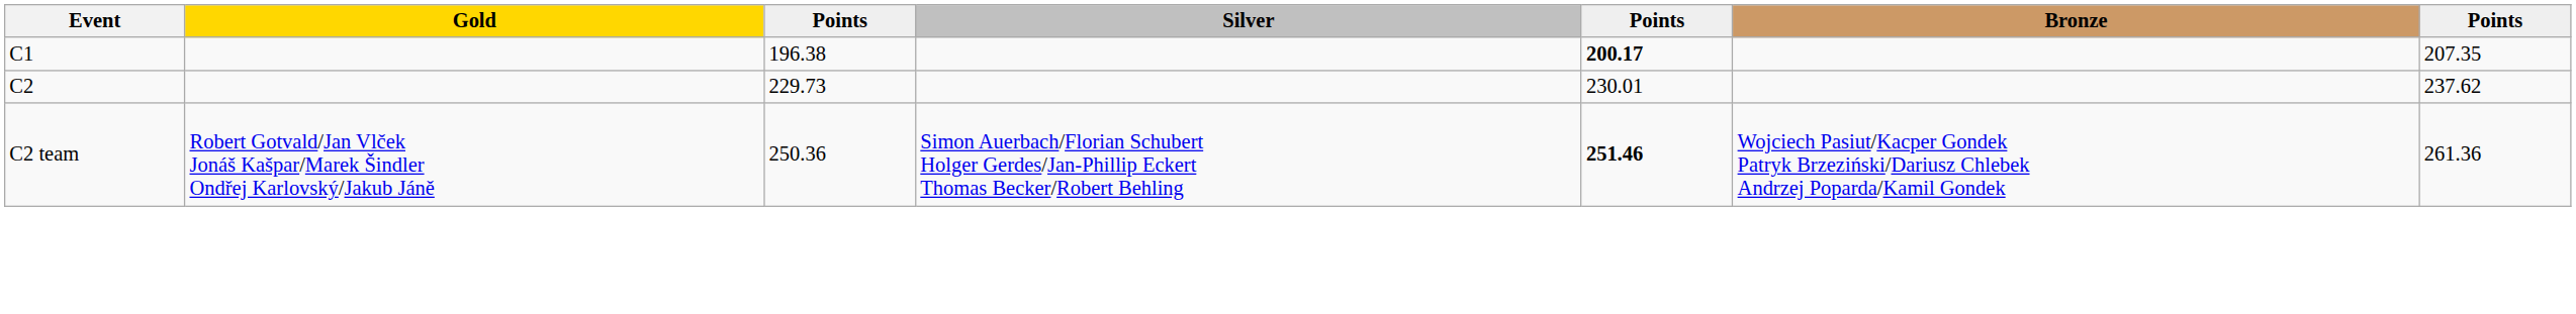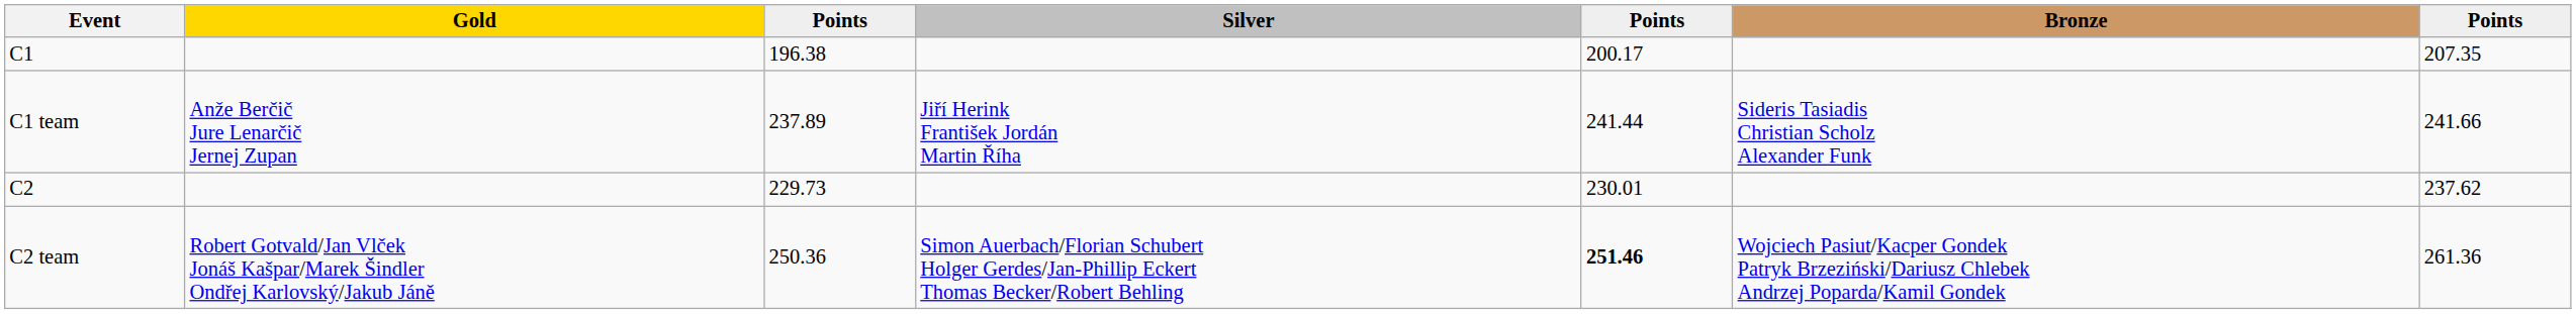 <table class="wikitable" width=100%>
 <tr>
 <th>Event</th>
 <td align=center bgcolor="gold"><strong>Gold</strong></td>
 <td align=center bgcolor="EFEFEF"><strong>Points</strong></td>
 <td align=center bgcolor="silver"><strong>Silver</strong></td>
 <td align=center bgcolor="EFEFEF"><strong>Points</strong></td>
 <td align=center bgcolor="CC9966"><strong>Bronze</strong></td>
 <td align=center bgcolor="EFEFEF"><strong>Points</strong></td>
 </tr>
 <tr>
 <td>C1</td>
 <td></td>
 <td>196.38</td>
 <td></td>
-<td><strong>200.17</strong></td>
+<td>200.17</td>
 <td></td>
 <td>207.35</td>
+</tr>
+<tr>
+<td>C1 team</td>
+<td><br><a href='#'>Anže Berčič</a><br><a href='#'>Jure Lenarčič</a><br><a href='#'>Jernej Zupan</a></td>
+<td>237.89</td>
+<td><br><a href='#'>Jiří Herink</a><br><a href='#'>František Jordán</a><br><a href='#'>Martin Říha</a></td>
+<td>241.44</td>
+<td><br><a href='#'>Sideris Tasiadis</a><br><a href='#'>Christian Scholz</a><br><a href='#'>Alexander Funk</a></td>
+<td>241.66</td>
 </tr>
 <tr>
 <td>C2</td>
 <td></td>
 <td>229.73</td>
 <td></td>
 <td>230.01</td>
 <td></td>
 <td>237.62</td>
 </tr>
 <tr>
 <td>C2 team</td>
 <td><br><a href='#'>Robert Gotvald</a>/<a href='#'>Jan Vlček</a><br><a href='#'>Jonáš Kašpar</a>/<a href='#'>Marek Šindler</a><br><a href='#'>Ondřej Karlovský</a>/<a href='#'>Jakub Jáně</a></td>
 <td>250.36</td>
 <td><br><a href='#'>Simon Auerbach</a>/<a href='#'>Florian Schubert</a><br><a href='#'>Holger Gerdes</a>/<a href='#'>Jan-Phillip Eckert</a><br><a href='#'>Thomas Becker</a>/<a href='#'>Robert Behling</a></td>
 <td><strong>251.46</strong></td>
 <td><br><a href='#'>Wojciech Pasiut</a>/<a href='#'>Kacper Gondek</a><br><a href='#'>Patryk Brzeziński</a>/<a href='#'>Dariusz Chlebek</a><br><a href='#'>Andrzej Poparda</a>/<a href='#'>Kamil Gondek</a></td>
 <td>261.36</td>
 </tr>
 </table>
